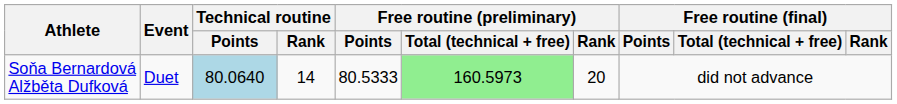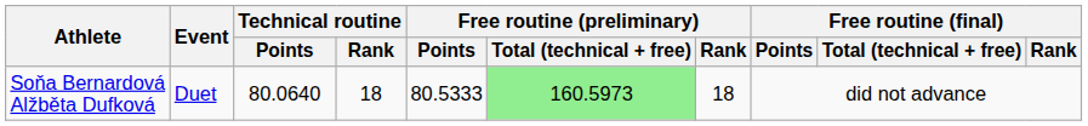 <table class="wikitable" style="font-size:90%">
 <tr>
 <th rowspan="2">Athlete</th>
 <th rowspan="2">Event</th>
 <th colspan=2>Technical routine</th>
 <th colspan=3>Free routine (preliminary)</th>
 <th colspan=3>Free routine (final)</th>
 </tr>
 <tr style="font-size:95%">
 <th>Points</th>
 <th>Rank</th>
 <th>Points</th>
 <th>Total (technical + free)</th>
 <th>Rank</th>
 <th>Points</th>
 <th>Total (technical + free)</th>
 <th>Rank</th>
 </tr>
 <tr align=center>
 <td align=left><a href='#'>Soňa Bernardová</a><br><a href='#'>Alžběta Dufková</a></td>
 <td align=left><a href='#'>Duet</a></td>
-<td style="background: lightblue;">80.0640</td>
-<td>14</td>
+<td>80.0640</td>
+<td>18</td>
 <td>80.5333</td>
 <td style="background: lightgreen;">160.5973</td>
-<td>20</td>
+<td>18</td>
 <td colspan=3>did not advance</td>
 </tr>
 </table>
